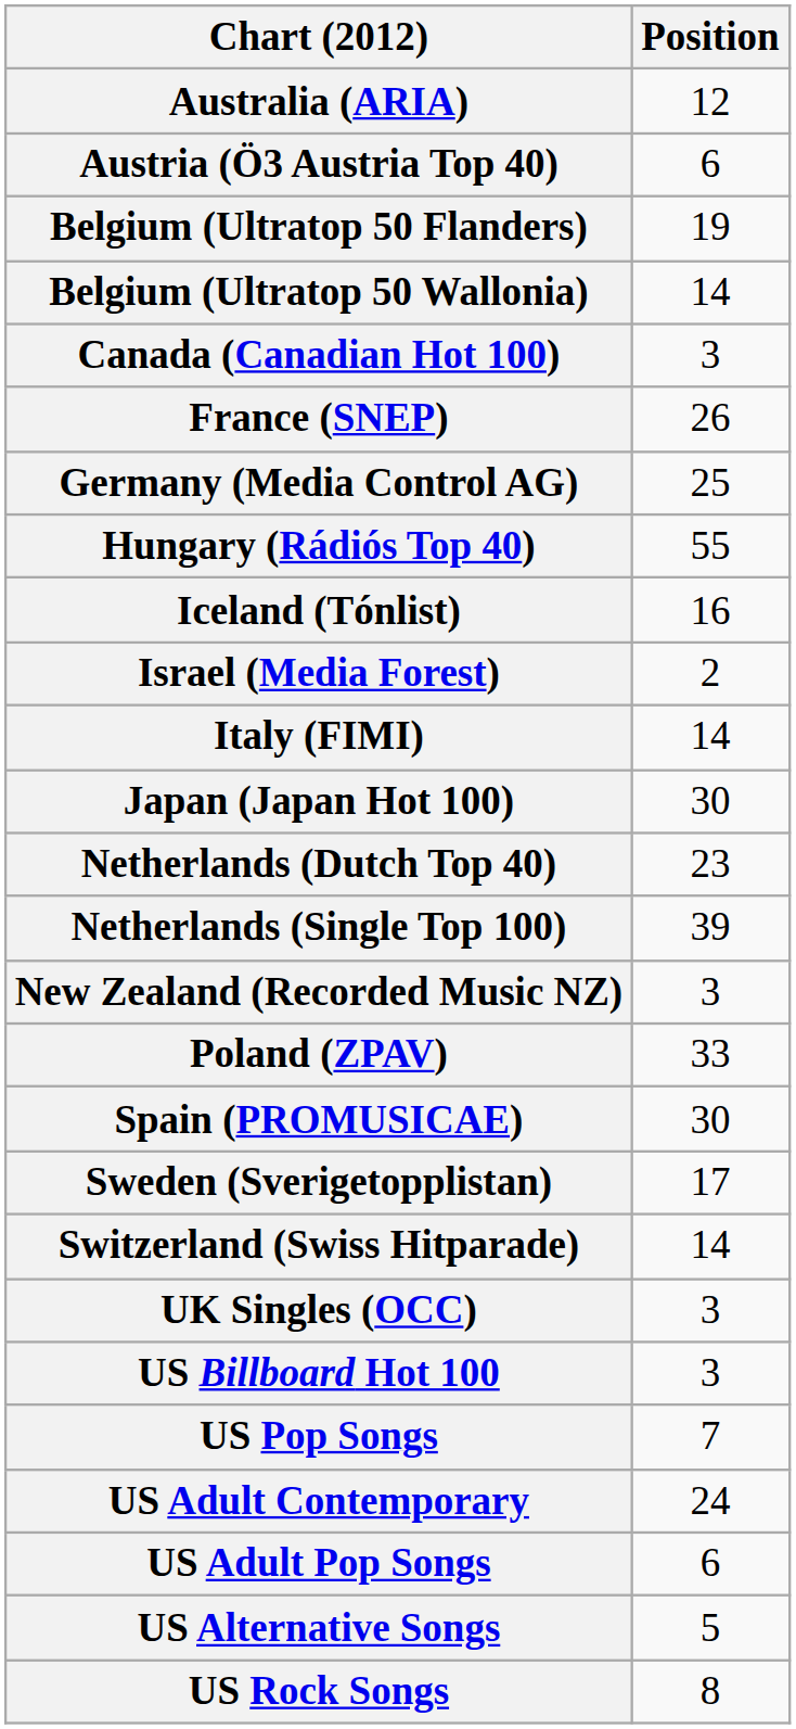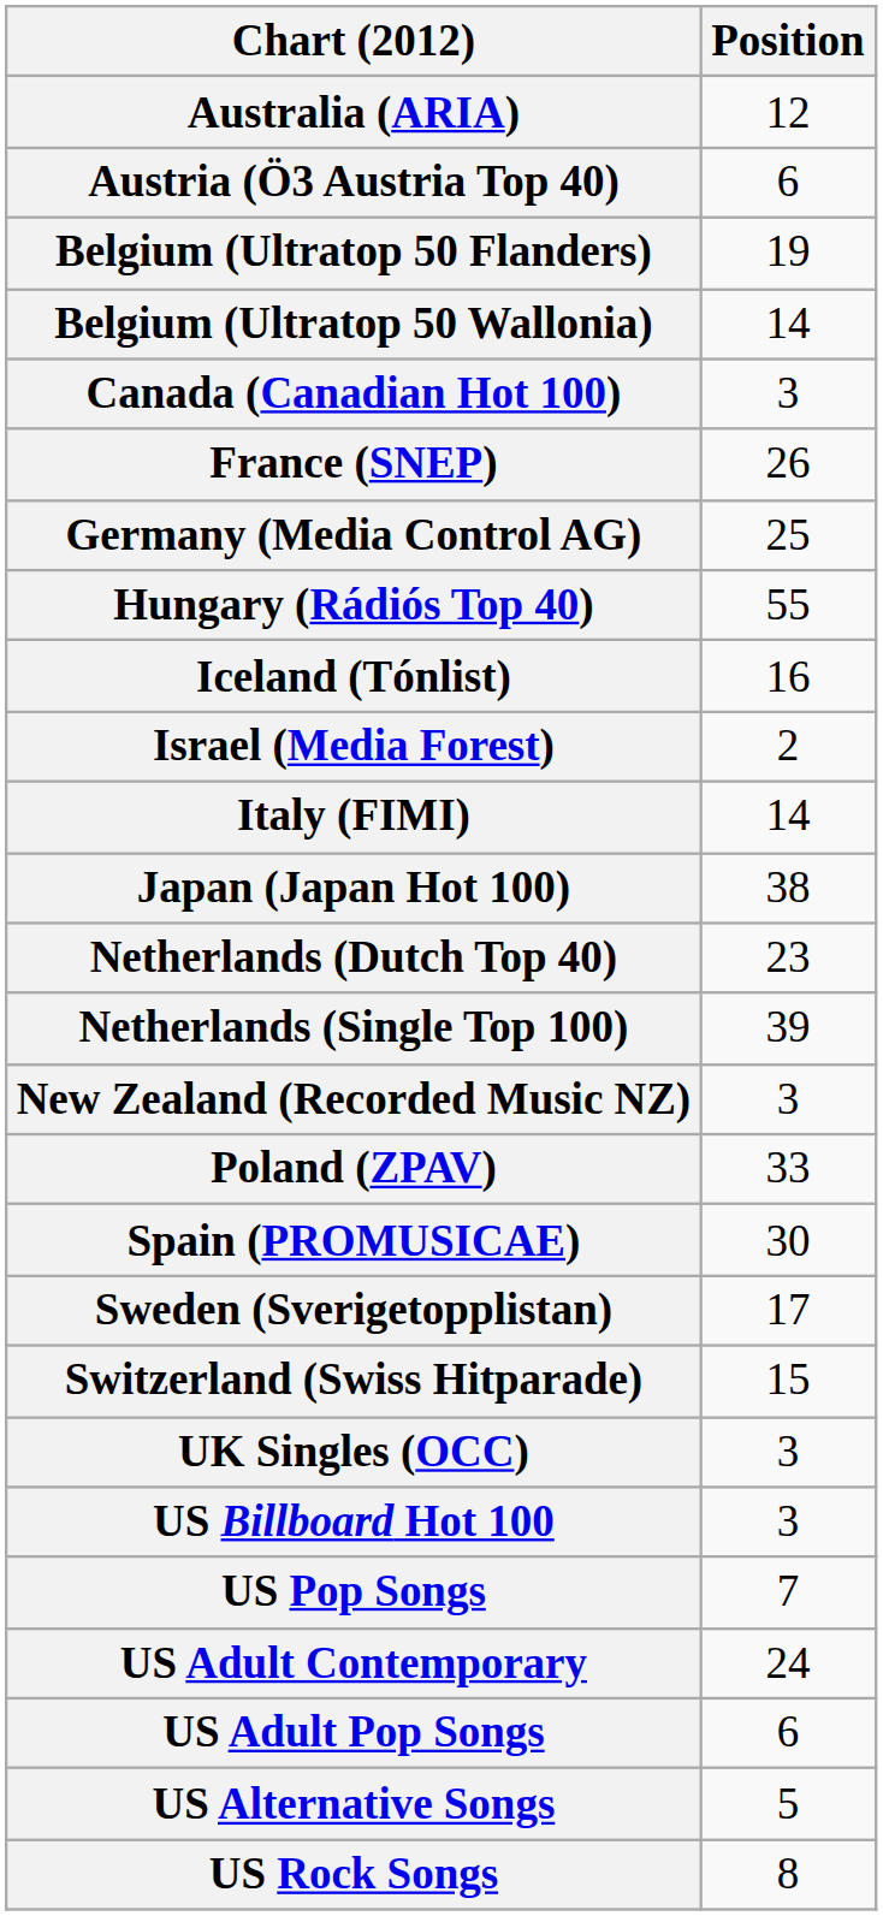 <table class="wikitable plainrowheaders sortable">
 <tr>
 <th scope="col">Chart (2012)</th>
 <th scope="col">Position</th>
 </tr>
 <tr>
 <th scope="row">Australia (<a href='#'>ARIA</a>)</th>
 <td style="text-align:center;">12</td>
 </tr>
 <tr>
 <th scope="row">Austria (Ö3 Austria Top 40)</th>
 <td style="text-align:center;">6</td>
 </tr>
 <tr>
 <th scope="row">Belgium (Ultratop 50 Flanders)</th>
 <td style="text-align:center;">19</td>
 </tr>
 <tr>
 <th scope="row">Belgium (Ultratop 50 Wallonia)</th>
 <td style="text-align:center;">14</td>
 </tr>
 <tr>
 <th scope="row">Canada (<a href='#'>Canadian Hot 100</a>)</th>
 <td style="text-align:center;">3</td>
 </tr>
 <tr>
 <th scope="row">France (<a href='#'>SNEP</a>)</th>
 <td style="text-align:center;">26</td>
 </tr>
 <tr>
 <th scope="row">Germany (Media Control AG)</th>
 <td style="text-align:center;">25</td>
 </tr>
 <tr>
 <th scope="row">Hungary (<a href='#'>Rádiós Top 40</a>)</th>
 <td style="text-align:center;">55</td>
 </tr>
 <tr>
 <th scope="row">Iceland (Tónlist)</th>
 <td style="text-align:center;">16</td>
 </tr>
 <tr>
 <th scope="row">Israel (<a href='#'>Media Forest</a>)</th>
 <td style="text-align:center;">2</td>
 </tr>
 <tr>
 <th scope="row">Italy (FIMI)</th>
 <td style="text-align:center;">14</td>
 </tr>
 <tr>
 <th scope="row">Japan (Japan Hot 100)</th>
-<td style="text-align:center;">30</td>
+<td style="text-align:center;">38</td>
 </tr>
 <tr>
 <th scope="row">Netherlands (Dutch Top 40)</th>
 <td style="text-align:center;">23</td>
 </tr>
 <tr>
 <th scope="row">Netherlands (Single Top 100)</th>
 <td style="text-align:center;">39</td>
 </tr>
 <tr>
 <th scope="row">New Zealand (Recorded Music NZ)</th>
 <td style="text-align:center;">3</td>
 </tr>
 <tr>
 <th scope="row">Poland (<a href='#'>ZPAV</a>)</th>
 <td style="text-align:center;">33</td>
 </tr>
 <tr>
 <th scope="row">Spain (<a href='#'>PROMUSICAE</a>)</th>
 <td style="text-align:center;">30</td>
 </tr>
 <tr>
 <th scope="row">Sweden (Sverigetopplistan)</th>
 <td style="text-align:center;">17</td>
 </tr>
 <tr>
 <th scope="row">Switzerland (Swiss Hitparade)</th>
-<td style="text-align:center;">14</td>
+<td style="text-align:center;">15</td>
 </tr>
 <tr>
 <th scope="row">UK Singles (<a href='#'>OCC</a>)</th>
 <td style="text-align:center;">3</td>
 </tr>
 <tr>
 <th scope="row">US <a href='#'><em>Billboard</em> Hot 100</a></th>
 <td style="text-align:center;">3</td>
 </tr>
 <tr>
 <th scope="row">US <a href='#'>Pop Songs</a></th>
 <td style="text-align:center;">7</td>
 </tr>
 <tr>
 <th scope="row">US <a href='#'>Adult Contemporary</a></th>
 <td style="text-align:center;">24</td>
 </tr>
 <tr>
 <th scope="row">US <a href='#'>Adult Pop Songs</a></th>
 <td style="text-align:center;">6</td>
 </tr>
 <tr>
 <th scope="row">US <a href='#'>Alternative Songs</a></th>
 <td style="text-align:center;">5</td>
 </tr>
 <tr>
 <th scope="row">US <a href='#'>Rock Songs</a></th>
 <td style="text-align:center;">8</td>
 </tr>
 </table>
